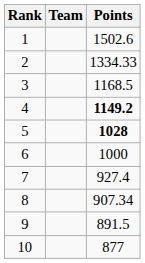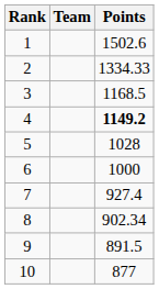 <table class="wikitable sortable">
 <tr>
 <th>Rank</th>
 <th>Team</th>
 <th>Points</th>
 </tr>
 <tr>
 <td align=center>1</td>
 <td></td>
 <td align=center>1502.6</td>
 </tr>
 <tr>
 <td align=center>2</td>
 <td></td>
 <td align=center>1334.33</td>
 </tr>
 <tr>
 <td align=center>3</td>
 <td></td>
 <td align=center>1168.5</td>
 </tr>
 <tr>
 <td align=center>4</td>
 <td></td>
 <td align=center><strong>1149.2</strong></td>
 </tr>
 <tr>
 <td align=center>5</td>
 <td></td>
-<td align=center><strong>1028</strong></td>
+<td align=center>1028</td>
 </tr>
 <tr>
 <td align=center>6</td>
 <td></td>
 <td align=center>1000</td>
 </tr>
 <tr>
 <td align=center>7</td>
 <td></td>
 <td align=center>927.4</td>
 </tr>
 <tr>
 <td align=center>8</td>
 <td></td>
-<td align=center>907.34</td>
+<td align=center>902.34</td>
 </tr>
 <tr>
 <td align=center>9</td>
 <td></td>
 <td align=center>891.5</td>
 </tr>
 <tr>
 <td align=center>10</td>
 <td></td>
 <td align=center>877</td>
 </tr>
 </table>
